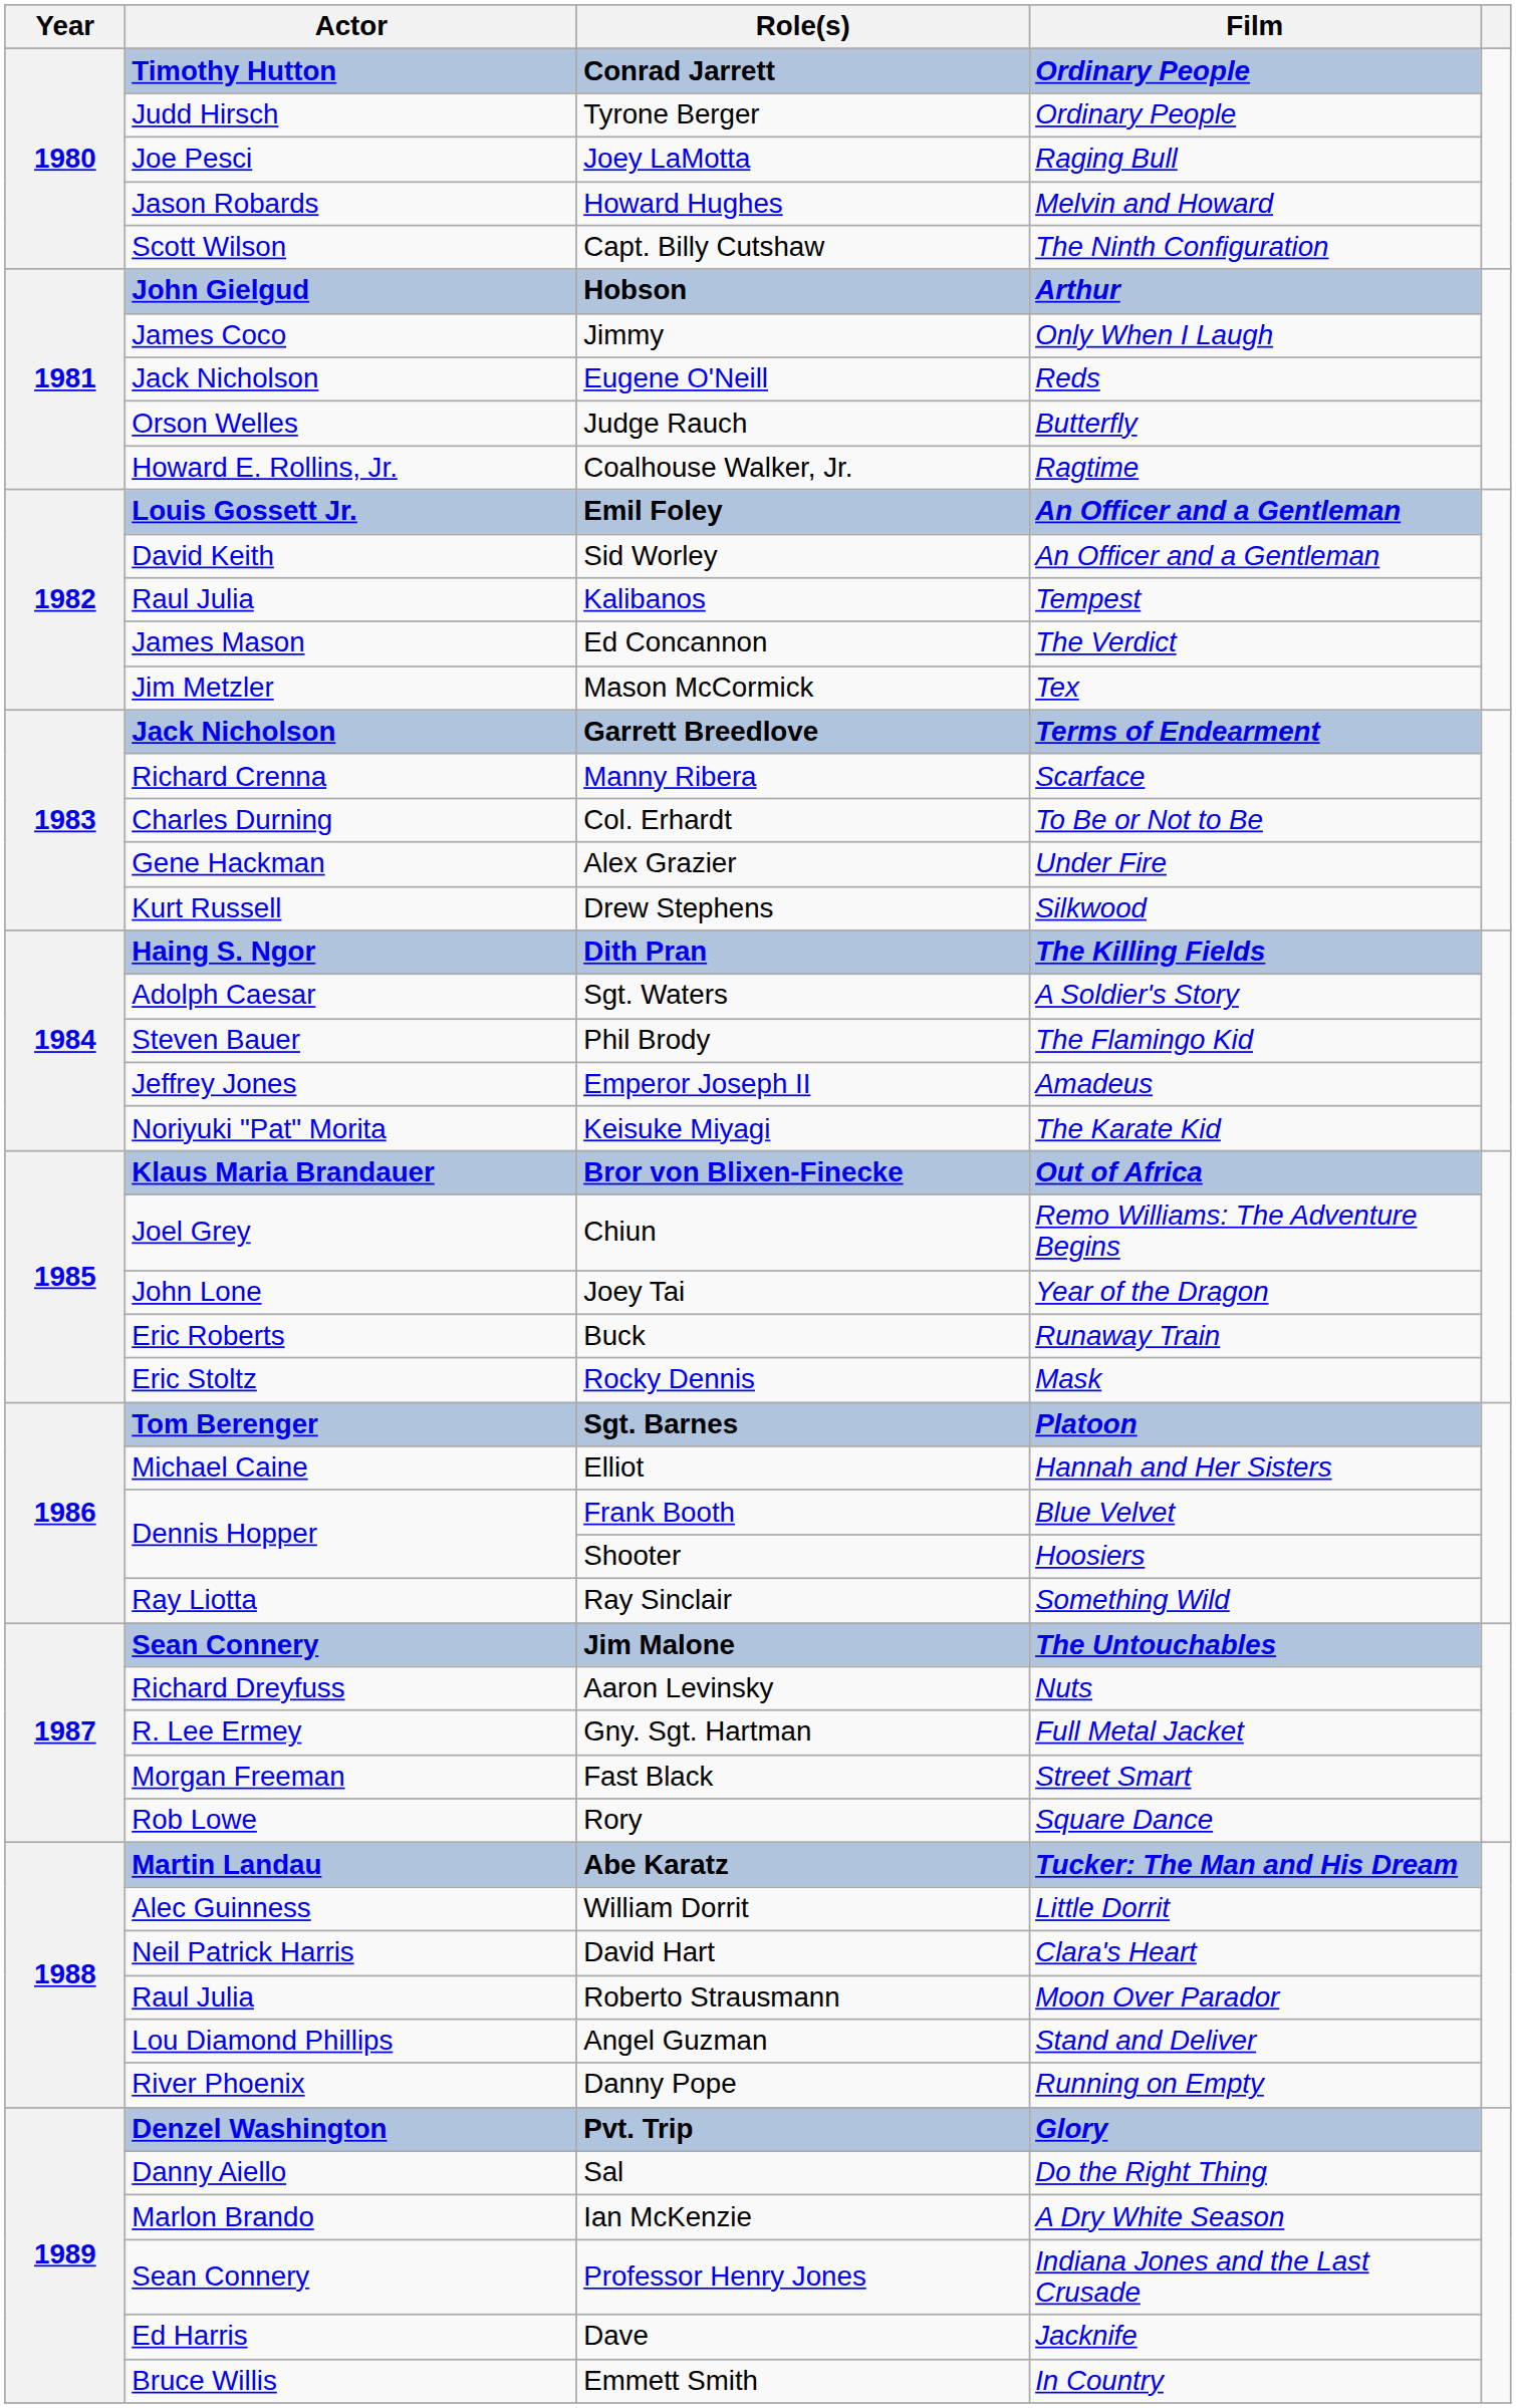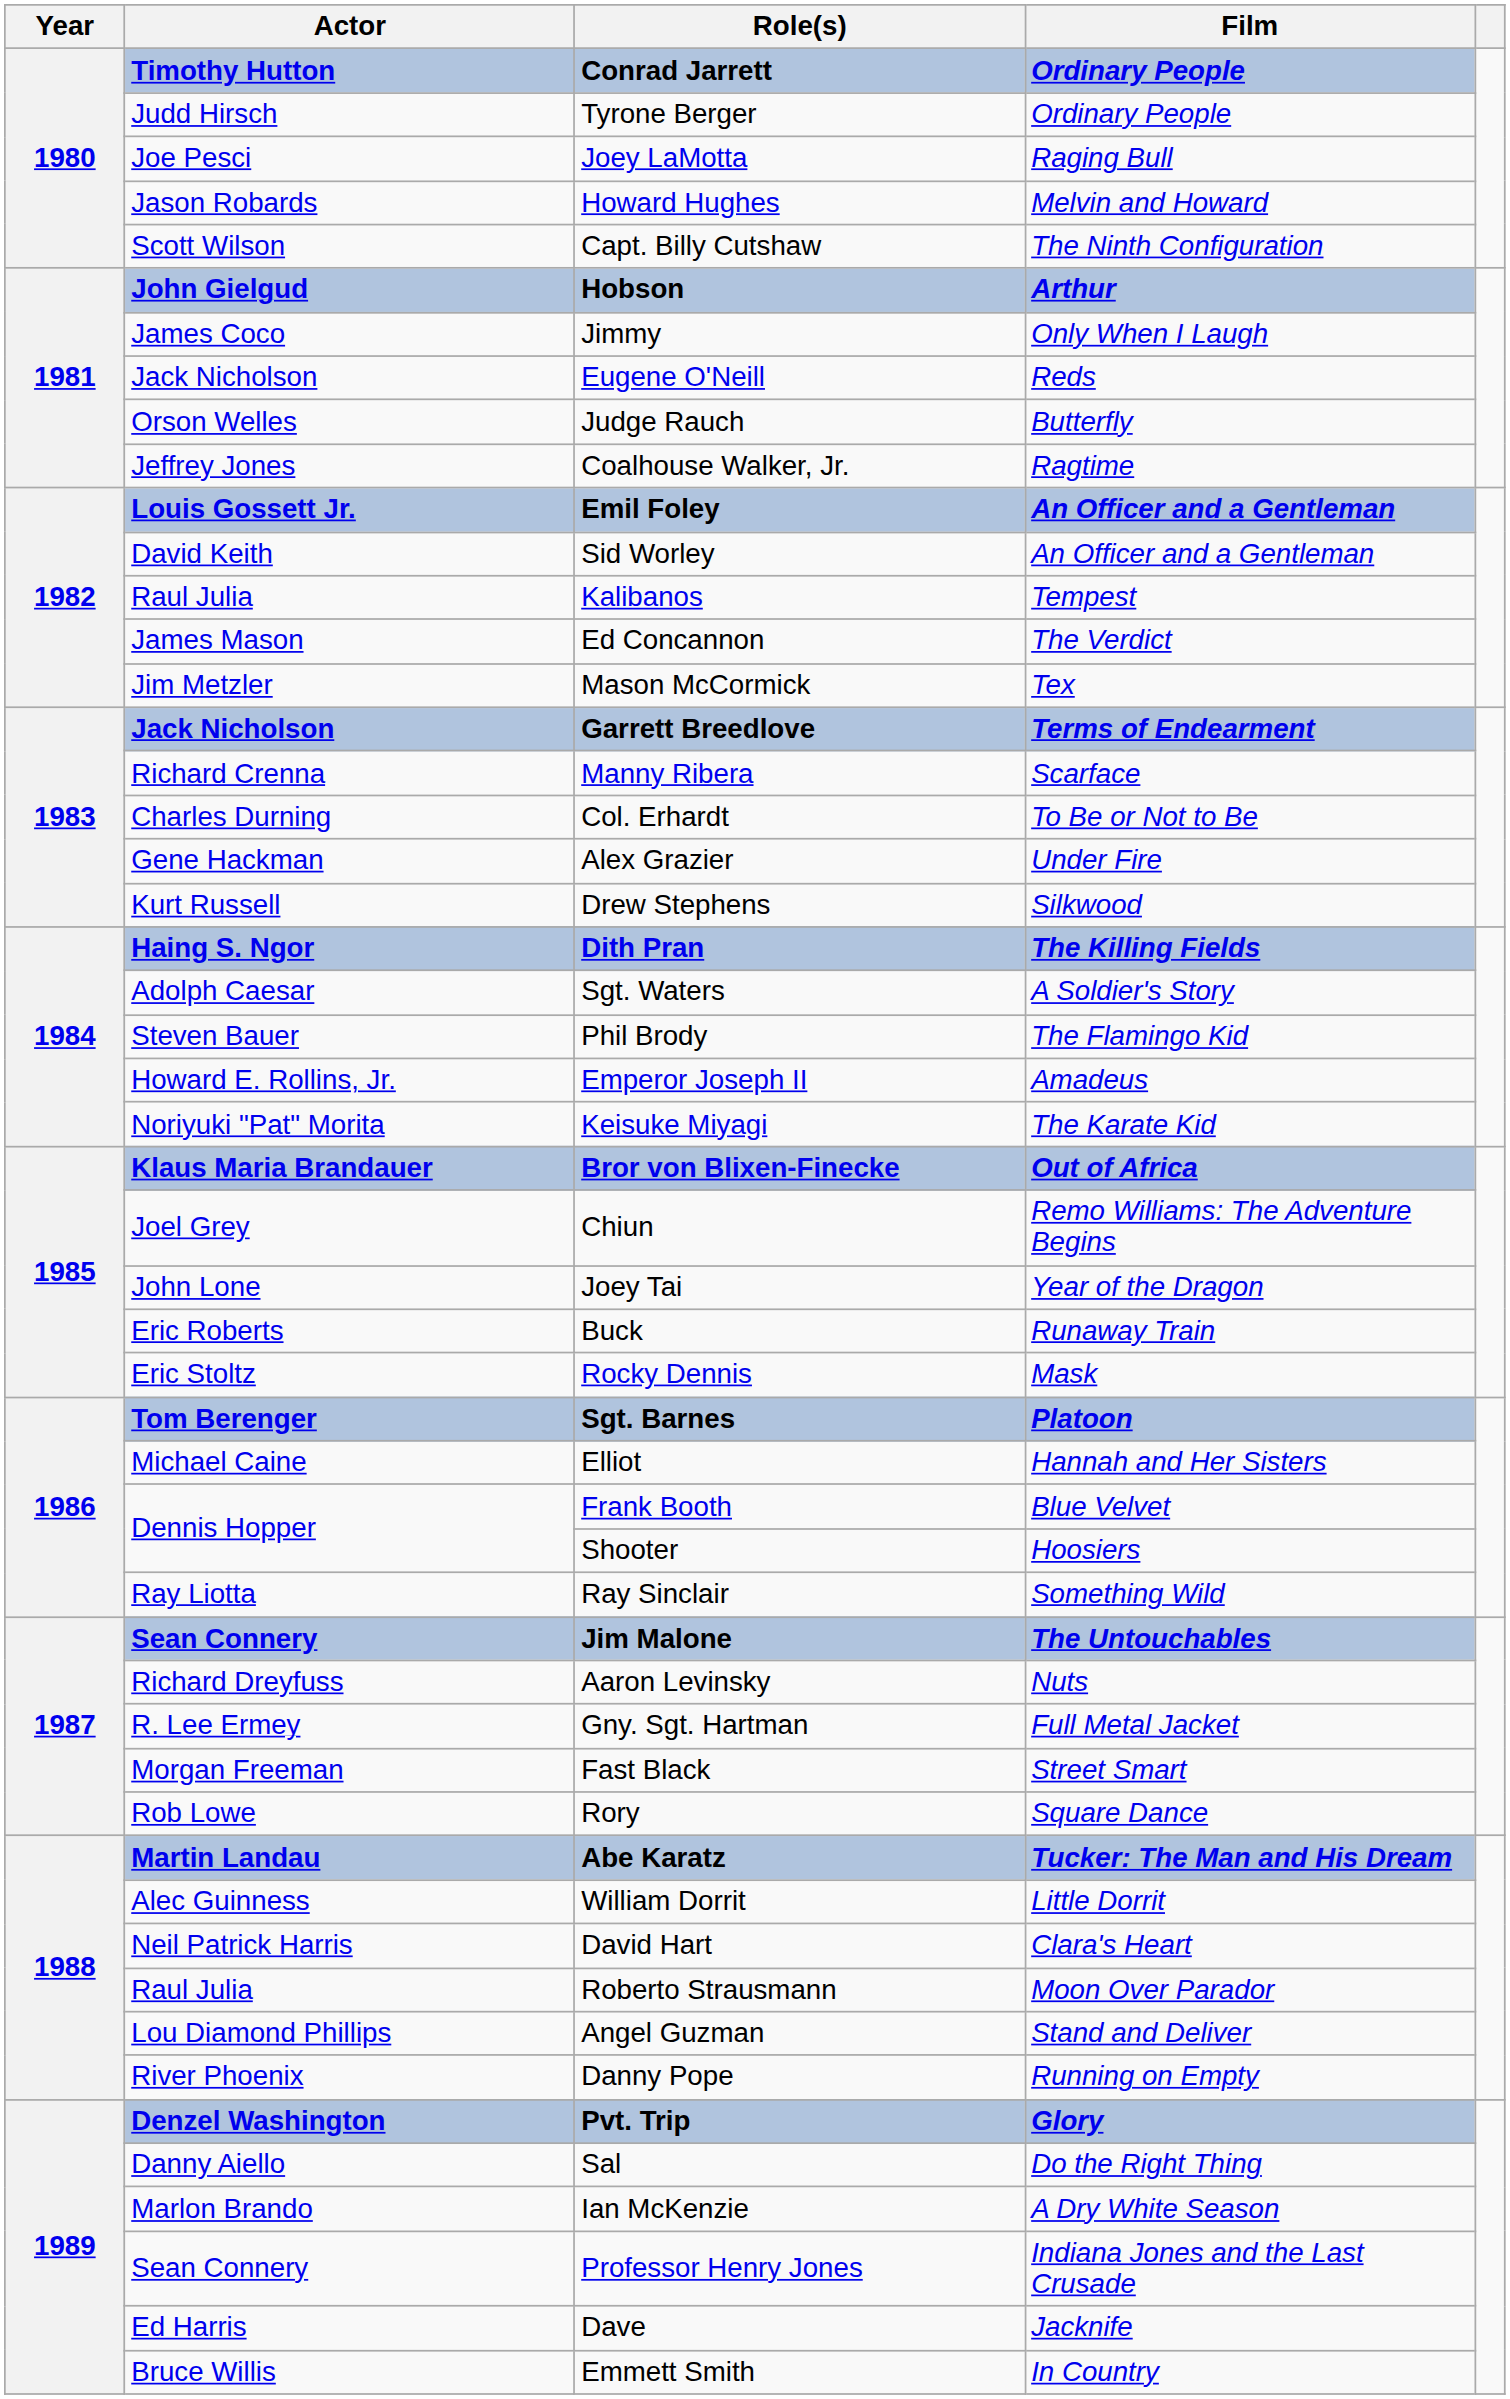 <table class="wikitable sortable">
 <tr>
 <th scope="col" style="width:8%;">Year</th>
 <th scope="col" style="width:30%;">Actor</th>
 <th scope="col" style="width:30%;">Role(s)</th>
 <th scope="col" style="width:30%;">Film</th>
 <th scope="col" style="width:2%;" class="unsortable"></th>
 </tr>
 <tr>
 <th rowspan="5" style="text-align:center;"><a href='#'>1980</a></th>
 <td style="background:#B0C4DE;"><strong><a href='#'>Timothy Hutton</a> </strong></td>
 <td style="background:#B0C4DE;"><strong>Conrad Jarrett</strong></td>
 <td style="background:#B0C4DE;"><strong><em><a href='#'>Ordinary People</a></em></strong></td>
 <td rowspan="5"></td>
 </tr>
 <tr>
 <td><a href='#'>Judd Hirsch</a></td>
 <td>Tyrone Berger</td>
 <td><em><a href='#'>Ordinary People</a></em></td>
 </tr>
 <tr>
 <td><a href='#'>Joe Pesci</a></td>
 <td><a href='#'>Joey LaMotta</a></td>
 <td><em><a href='#'>Raging Bull</a></em></td>
 </tr>
 <tr>
 <td><a href='#'>Jason Robards</a></td>
 <td><a href='#'>Howard Hughes</a></td>
 <td><em><a href='#'>Melvin and Howard</a></em></td>
 </tr>
 <tr>
 <td><a href='#'>Scott Wilson</a></td>
 <td>Capt. Billy Cutshaw</td>
 <td><em><a href='#'>The Ninth Configuration</a></em></td>
 </tr>
 <tr>
 <th rowspan="5" style="text-align:center;"><a href='#'>1981</a></th>
 <td style="background:#B0C4DE;"><strong><a href='#'>John Gielgud</a> </strong></td>
 <td style="background:#B0C4DE;"><strong>Hobson</strong></td>
 <td style="background:#B0C4DE;"><strong><em><a href='#'>Arthur</a></em></strong></td>
 <td rowspan="5"></td>
 </tr>
 <tr>
 <td><a href='#'>James Coco</a></td>
 <td>Jimmy</td>
 <td><em><a href='#'>Only When I Laugh</a></em></td>
 </tr>
 <tr>
 <td><a href='#'>Jack Nicholson</a></td>
 <td><a href='#'>Eugene O'Neill</a></td>
 <td><em><a href='#'>Reds</a></em></td>
 </tr>
 <tr>
 <td><a href='#'>Orson Welles</a></td>
 <td>Judge Rauch</td>
 <td><em><a href='#'>Butterfly</a></em></td>
 </tr>
 <tr>
-<td><a href='#'>Howard E. Rollins, Jr.</a></td>
+<td><a href='#'>Jeffrey Jones</a></td>
 <td>Coalhouse Walker, Jr.</td>
 <td><em><a href='#'>Ragtime</a></em></td>
 </tr>
 <tr>
 <th rowspan="5" style="text-align:center;"><a href='#'>1982</a></th>
 <td style="background:#B0C4DE;"><strong><a href='#'>Louis Gossett Jr.</a> </strong></td>
 <td style="background:#B0C4DE;"><strong>Emil Foley</strong></td>
 <td style="background:#B0C4DE;"><strong><em><a href='#'>An Officer and a Gentleman</a></em></strong></td>
 <td rowspan="5"></td>
 </tr>
 <tr>
 <td><a href='#'>David Keith</a></td>
 <td>Sid Worley</td>
 <td><em><a href='#'>An Officer and a Gentleman</a></em></td>
 </tr>
 <tr>
 <td><a href='#'>Raul Julia</a></td>
 <td><a href='#'>Kalibanos</a></td>
 <td><em><a href='#'>Tempest</a></em></td>
 </tr>
 <tr>
 <td><a href='#'>James Mason</a></td>
 <td>Ed Concannon</td>
 <td><em><a href='#'>The Verdict</a></em></td>
 </tr>
 <tr>
 <td><a href='#'>Jim Metzler</a></td>
 <td>Mason McCormick</td>
 <td><em><a href='#'>Tex</a></em></td>
 </tr>
 <tr>
 <th rowspan="5" style="text-align:center;"><a href='#'>1983</a></th>
 <td style="background:#B0C4DE;"><strong><a href='#'>Jack Nicholson</a> </strong></td>
 <td style="background:#B0C4DE;"><strong>Garrett Breedlove</strong></td>
 <td style="background:#B0C4DE;"><strong><em><a href='#'>Terms of Endearment</a></em></strong></td>
 <td rowspan="5"></td>
 </tr>
 <tr>
 <td><a href='#'>Richard Crenna</a></td>
 <td><a href='#'>Manny Ribera</a></td>
 <td><em><a href='#'>Scarface</a></em></td>
 </tr>
 <tr>
 <td><a href='#'>Charles Durning</a></td>
 <td>Col. Erhardt</td>
 <td><em><a href='#'>To Be or Not to Be</a></em></td>
 </tr>
 <tr>
 <td><a href='#'>Gene Hackman</a></td>
 <td>Alex Grazier</td>
 <td><em><a href='#'>Under Fire</a></em></td>
 </tr>
 <tr>
 <td><a href='#'>Kurt Russell</a></td>
 <td>Drew Stephens</td>
 <td><em><a href='#'>Silkwood</a></em></td>
 </tr>
 <tr>
 <th rowspan="5" style="text-align:center;"><a href='#'>1984</a></th>
 <td style="background:#B0C4DE;"><strong><a href='#'>Haing S. Ngor</a> </strong></td>
 <td style="background:#B0C4DE;"><strong><a href='#'>Dith Pran</a></strong></td>
 <td style="background:#B0C4DE;"><strong><em><a href='#'>The Killing Fields</a></em></strong></td>
 <td rowspan="5"></td>
 </tr>
 <tr>
 <td><a href='#'>Adolph Caesar</a></td>
 <td>Sgt. Waters</td>
 <td><em><a href='#'>A Soldier's Story</a></em></td>
 </tr>
 <tr>
 <td><a href='#'>Steven Bauer</a></td>
 <td>Phil Brody</td>
 <td><em><a href='#'>The Flamingo Kid</a></em></td>
 </tr>
 <tr>
-<td><a href='#'>Jeffrey Jones</a></td>
+<td><a href='#'>Howard E. Rollins, Jr.</a></td>
 <td><a href='#'>Emperor Joseph II</a></td>
 <td><em><a href='#'>Amadeus</a></em></td>
 </tr>
 <tr>
 <td><a href='#'>Noriyuki "Pat" Morita</a></td>
 <td><a href='#'>Keisuke Miyagi</a></td>
 <td><em><a href='#'>The Karate Kid</a></em></td>
 </tr>
 <tr>
 <th rowspan="5" style="text-align:center;"><a href='#'>1985</a></th>
 <td style="background:#B0C4DE;"><strong><a href='#'>Klaus Maria Brandauer</a> </strong></td>
 <td style="background:#B0C4DE;"><strong><a href='#'>Bror von Blixen-Finecke</a></strong></td>
 <td style="background:#B0C4DE;"><strong><em><a href='#'>Out of Africa</a></em></strong></td>
 <td rowspan="5"></td>
 </tr>
 <tr>
 <td><a href='#'>Joel Grey</a></td>
 <td>Chiun</td>
 <td><em><a href='#'>Remo Williams: The Adventure Begins</a></em></td>
 </tr>
 <tr>
 <td><a href='#'>John Lone</a></td>
 <td>Joey Tai</td>
 <td><em><a href='#'>Year of the Dragon</a></em></td>
 </tr>
 <tr>
 <td><a href='#'>Eric Roberts</a></td>
 <td>Buck</td>
 <td><em><a href='#'>Runaway Train</a></em></td>
 </tr>
 <tr>
 <td><a href='#'>Eric Stoltz</a></td>
 <td><a href='#'>Rocky Dennis</a></td>
 <td><em><a href='#'>Mask</a></em></td>
 </tr>
 <tr>
 <th rowspan="5" style="text-align:center;"><a href='#'>1986</a></th>
 <td style="background:#B0C4DE;"><strong><a href='#'>Tom Berenger</a> </strong></td>
 <td style="background:#B0C4DE;"><strong>Sgt. Barnes</strong></td>
 <td style="background:#B0C4DE;"><strong><em><a href='#'>Platoon</a></em></strong></td>
 <td rowspan="5"></td>
 </tr>
 <tr>
 <td><a href='#'>Michael Caine</a></td>
 <td>Elliot</td>
 <td><em><a href='#'>Hannah and Her Sisters</a></em></td>
 </tr>
 <tr>
 <td rowspan="2"><a href='#'>Dennis Hopper</a></td>
 <td><a href='#'>Frank Booth</a></td>
 <td><em><a href='#'>Blue Velvet</a></em></td>
 </tr>
 <tr>
 <td>Shooter</td>
 <td><em><a href='#'>Hoosiers</a></em></td>
 </tr>
 <tr>
 <td><a href='#'>Ray Liotta</a></td>
 <td>Ray Sinclair</td>
 <td><em><a href='#'>Something Wild</a></em></td>
 </tr>
 <tr>
 <th rowspan="5" style="text-align:center;"><a href='#'>1987</a></th>
 <td style="background:#B0C4DE;"><strong><a href='#'>Sean Connery</a> </strong></td>
 <td style="background:#B0C4DE;"><strong>Jim Malone</strong></td>
 <td style="background:#B0C4DE;"><strong><em><a href='#'>The Untouchables</a></em></strong></td>
 <td rowspan="5"></td>
 </tr>
 <tr>
 <td><a href='#'>Richard Dreyfuss</a></td>
 <td>Aaron Levinsky</td>
 <td><em><a href='#'>Nuts</a></em></td>
 </tr>
 <tr>
 <td><a href='#'>R. Lee Ermey</a></td>
 <td>Gny. Sgt. Hartman</td>
 <td><em><a href='#'>Full Metal Jacket</a></em></td>
 </tr>
 <tr>
 <td><a href='#'>Morgan Freeman</a></td>
 <td>Fast Black</td>
 <td><em><a href='#'>Street Smart</a></em></td>
 </tr>
 <tr>
 <td><a href='#'>Rob Lowe</a></td>
 <td>Rory</td>
 <td><em><a href='#'>Square Dance</a></em></td>
 </tr>
 <tr>
 <th rowspan="6" style="text-align:center;"><a href='#'>1988</a></th>
 <td style="background:#B0C4DE;"><strong><a href='#'>Martin Landau</a> </strong></td>
 <td style="background:#B0C4DE;"><strong>Abe Karatz</strong></td>
 <td style="background:#B0C4DE;"><strong><em><a href='#'>Tucker: The Man and His Dream</a></em></strong></td>
 <td rowspan="6"></td>
 </tr>
 <tr>
 <td><a href='#'>Alec Guinness</a></td>
 <td>William Dorrit</td>
 <td><em><a href='#'>Little Dorrit</a></em></td>
 </tr>
 <tr>
 <td><a href='#'>Neil Patrick Harris</a></td>
 <td>David Hart</td>
 <td><em><a href='#'>Clara's Heart</a></em></td>
 </tr>
 <tr>
 <td><a href='#'>Raul Julia</a></td>
 <td>Roberto Strausmann</td>
 <td><em><a href='#'>Moon Over Parador</a></em></td>
 </tr>
 <tr>
 <td><a href='#'>Lou Diamond Phillips</a></td>
 <td>Angel Guzman</td>
 <td><em><a href='#'>Stand and Deliver</a></em></td>
 </tr>
 <tr>
 <td><a href='#'>River Phoenix</a></td>
 <td>Danny Pope</td>
 <td><em><a href='#'>Running on Empty</a></em></td>
 </tr>
 <tr>
 <th rowspan="6" style="text-align:center;"><a href='#'>1989</a></th>
 <td style="background:#B0C4DE;"><strong><a href='#'>Denzel Washington</a> </strong></td>
 <td style="background:#B0C4DE;"><strong>Pvt. Trip</strong></td>
 <td style="background:#B0C4DE;"><strong><em><a href='#'>Glory</a></em></strong></td>
 <td rowspan="6"></td>
 </tr>
 <tr>
 <td><a href='#'>Danny Aiello</a></td>
 <td>Sal</td>
 <td><em><a href='#'>Do the Right Thing</a></em></td>
 </tr>
 <tr>
 <td><a href='#'>Marlon Brando</a></td>
 <td>Ian McKenzie</td>
 <td><em><a href='#'>A Dry White Season</a></em></td>
 </tr>
 <tr>
 <td><a href='#'>Sean Connery</a></td>
 <td><a href='#'>Professor Henry Jones</a></td>
 <td><em><a href='#'>Indiana Jones and the Last Crusade</a></em></td>
 </tr>
 <tr>
 <td><a href='#'>Ed Harris</a></td>
 <td>Dave</td>
 <td><em><a href='#'>Jacknife</a></em></td>
 </tr>
 <tr>
 <td><a href='#'>Bruce Willis</a></td>
 <td>Emmett Smith</td>
 <td><em><a href='#'>In Country</a></em></td>
 </tr>
 </table>
